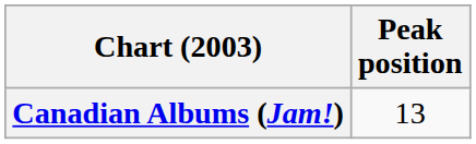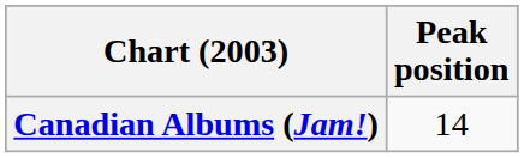 <table class="wikitable sortable plainrowheaders" style="text-align:center">
 <tr>
 <th scope="col">Chart (2003)</th>
 <th scope="col">Peak<br> position</th>
 </tr>
 <tr>
 <th scope="row"><a href='#'>Canadian Albums</a> (<em><a href='#'>Jam!</a></em>)</th>
-<td>13</td>
+<td>14</td>
 </tr>
 </table>
